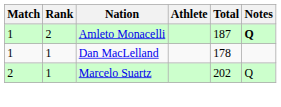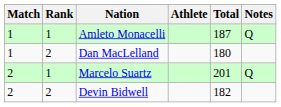 <table class="wikitable sortable" style="font-size:95%" style="width:35em;" style="text-align:center">
 <tr>
 <th>Match</th>
 <th>Rank</th>
 <th>Nation</th>
 <th>Athlete</th>
 <th>Total</th>
 <th>Notes</th>
 </tr>
 <tr style="background:#cfc">
 <td>1</td>
-<td>2</td>
+<td>1</td>
 <td align=left><a href='#'>Amleto Monacelli</a></td>
 <td align=left></td>
 <td>187</td>
-<td><strong>Q</strong></td>
+<td>Q</td>
 </tr>
 <tr>
 <td>1</td>
-<td>1</td>
+<td>2</td>
 <td align=left><a href='#'>Dan MacLelland</a></td>
 <td align=left></td>
-<td>178</td>
+<td>180</td>
 <td></td>
 </tr>
 <tr style="background:#cfc">
 <td>2</td>
 <td>1</td>
 <td align=left><a href='#'>Marcelo Suartz</a></td>
 <td align=left></td>
-<td>202</td>
+<td>201</td>
 <td>Q</td>
 </tr>
+<tr>
+<td>2</td>
+<td>2</td>
+<td align=left><a href='#'>Devin Bidwell</a></td>
+<td align=left></td>
+<td>182</td>
+<td></td>
+</tr>
 </table>
